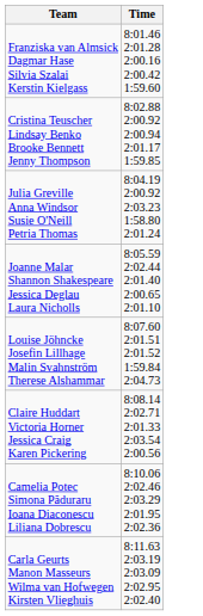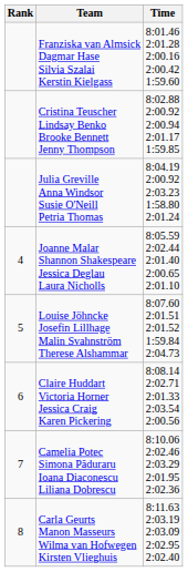 <table class="wikitable">
 <tr>
+<th>Rank</th>
 <th>Team</th>
 <th>Time</th>
 </tr>
 <tr>
+<td align="center"></td>
 <td><br><a href='#'>Franziska van Almsick</a><br><a href='#'>Dagmar Hase</a><br><a href='#'>Silvia Szalai</a><br><a href='#'>Kerstin Kielgass</a></td>
 <td align="center">8:01.46<br>2:01.28<br>2:00.16<br>2:00.42<br>1:59.60</td>
 </tr>
 <tr>
+<td align="center"></td>
 <td><br><a href='#'>Cristina Teuscher</a><br><a href='#'>Lindsay Benko</a><br><a href='#'>Brooke Bennett</a><br><a href='#'>Jenny Thompson</a></td>
 <td align="center">8:02.88<br>2:00.92<br>2:00.94<br>2:01.17<br>1:59.85</td>
 </tr>
 <tr>
+<td align="center"></td>
 <td><br><a href='#'>Julia Greville</a><br><a href='#'>Anna Windsor</a><br><a href='#'>Susie O'Neill</a><br><a href='#'>Petria Thomas</a></td>
 <td align="center">8:04.19<br>2:00.92<br>2:03.23<br>1:58.80<br>2:01.24</td>
 </tr>
 <tr>
+<td align="center">4</td>
 <td><br><a href='#'>Joanne Malar</a><br><a href='#'>Shannon Shakespeare</a><br><a href='#'>Jessica Deglau</a><br><a href='#'>Laura Nicholls</a></td>
 <td align="center">8:05.59<br>2:02.44<br>2:01.40<br>2:00.65<br>2:01.10</td>
 </tr>
 <tr>
+<td align="center">5</td>
 <td><br><a href='#'>Louise Jöhncke</a><br><a href='#'>Josefin Lillhage</a><br><a href='#'>Malin Svahnström</a><br><a href='#'>Therese Alshammar</a></td>
 <td align="center">8:07.60<br>2:01.51<br>2:01.52<br>1:59.84<br>2:04.73</td>
 </tr>
 <tr>
+<td align="center">6</td>
 <td><br><a href='#'>Claire Huddart</a><br><a href='#'>Victoria Horner</a><br><a href='#'>Jessica Craig</a><br><a href='#'>Karen Pickering</a></td>
 <td align="center">8:08.14<br>2:02.71<br>2:01.33<br>2:03.54<br>2:00.56</td>
 </tr>
 <tr>
+<td align="center">7</td>
 <td><br><a href='#'>Camelia Potec</a><br><a href='#'>Simona Păduraru</a><br><a href='#'>Ioana Diaconescu</a><br><a href='#'>Liliana Dobrescu</a></td>
 <td align="center">8:10.06<br>2:02.46<br>2:03.29<br>2:01.95<br>2:02.36</td>
 </tr>
 <tr>
+<td align="center">8</td>
 <td><br><a href='#'>Carla Geurts</a><br><a href='#'>Manon Masseurs</a><br><a href='#'>Wilma van Hofwegen</a><br><a href='#'>Kirsten Vlieghuis</a></td>
 <td align="center">8:11.63<br>2:03.19<br>2:03.09<br>2:02.95<br>2:02.40</td>
 </tr>
 </table>
